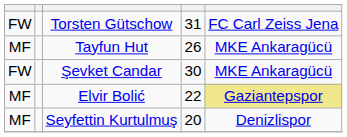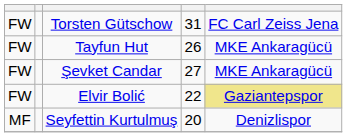 <table class="wikitable sortable" style="text-align: center">
 <tr>
 <th></th>
 <th></th>
 <th></th>
 <th></th>
 <th></th>
 </tr>
 <tr>
 <td>FW</td>
 <td></td>
 <td><a href='#'>Torsten Gütschow</a></td>
 <td>31</td>
 <td><a href='#'>FC Carl Zeiss Jena</a></td>
 </tr>
 <tr>
-<td>MF</td>
+<td>FW</td>
 <td></td>
 <td><a href='#'>Tayfun Hut</a></td>
 <td>26</td>
 <td><a href='#'>MKE Ankaragücü</a></td>
 </tr>
 <tr>
 <td>FW</td>
 <td></td>
 <td><a href='#'>Şevket Candar</a></td>
-<td>30</td>
+<td>27</td>
 <td><a href='#'>MKE Ankaragücü</a></td>
 </tr>
 <tr>
-<td>MF</td>
+<td>FW</td>
 <td></td>
 <td><a href='#'>Elvir Bolić</a></td>
 <td>22</td>
 <td style="background: khaki;"><a href='#'>Gaziantepspor</a></td>
 </tr>
 <tr>
 <td>MF</td>
 <td></td>
 <td><a href='#'>Seyfettin Kurtulmuş</a></td>
 <td>20</td>
 <td><a href='#'>Denizlispor</a></td>
 </tr>
 <tr>
 </tr>
 </table>
